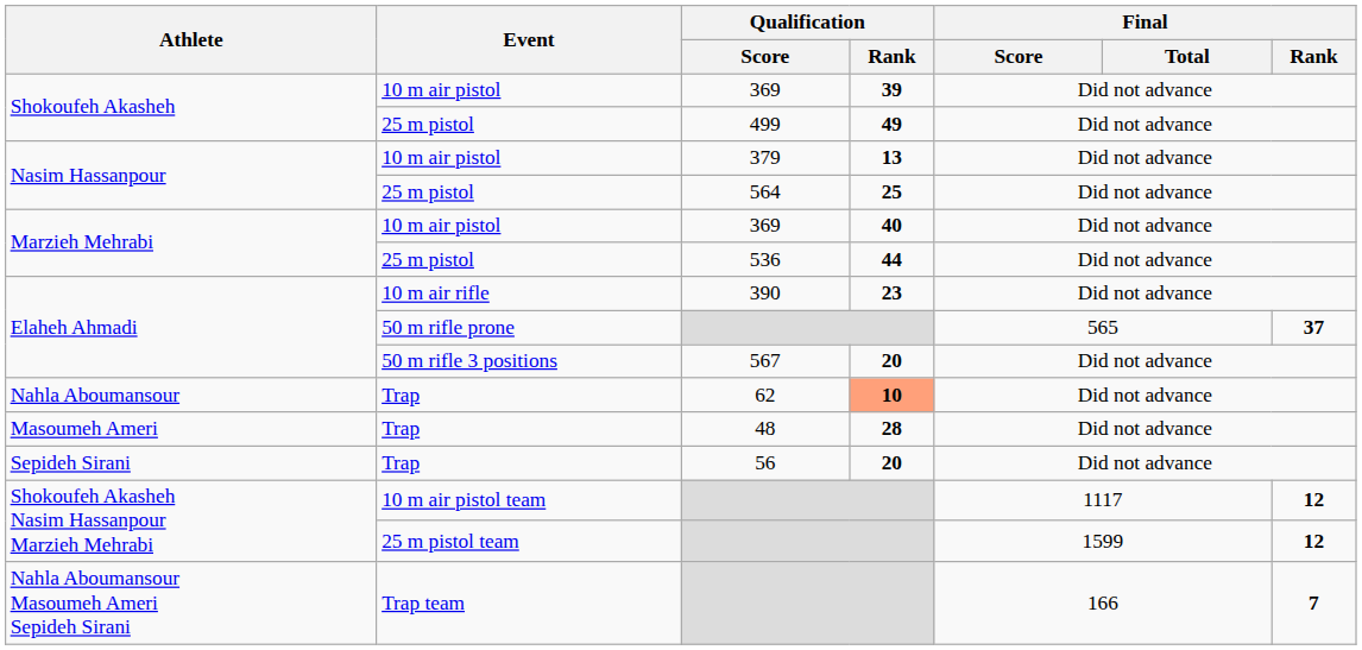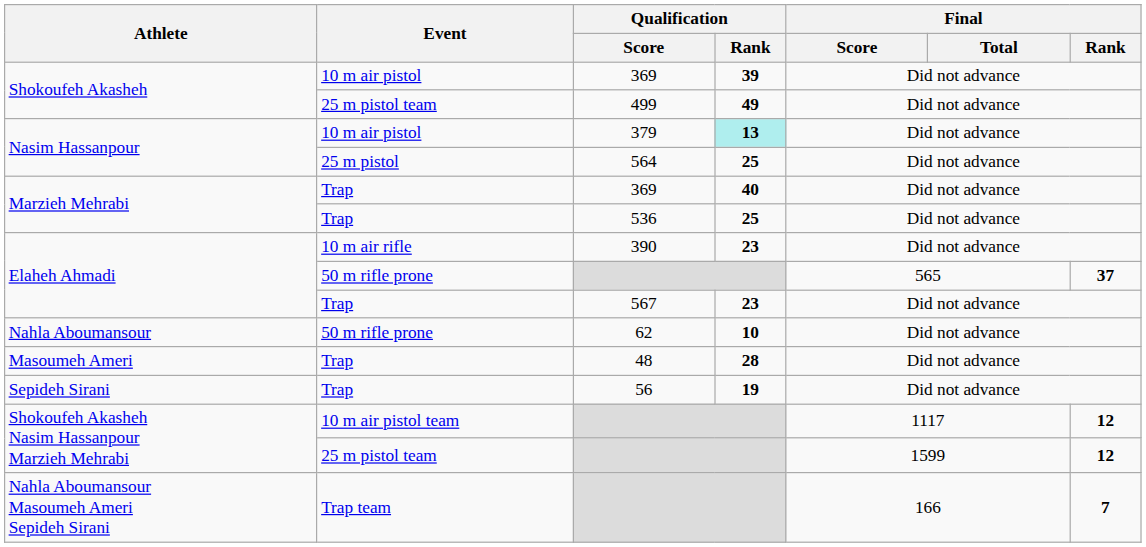 <table class="wikitable" width="75%" style="text-align:center; font-size:90%">
 <tr>
 <th rowspan="2" width="22%">Athlete</th>
 <th rowspan="2" width="18%">Event</th>
 <th colspan="2">Qualification</th>
 <th colspan="3">Final</th>
 </tr>
 <tr>
 <th width="10%">Score</th>
 <th width="5%">Rank</th>
 <th width="10%">Score</th>
 <th width="10%">Total</th>
 <th width="5%">Rank</th>
 </tr>
 <tr>
 <td rowspan="2" align="left"><a href='#'>Shokoufeh Akasheh</a></td>
 <td align="left"><a href='#'>10 m air pistol</a></td>
 <td>369</td>
 <td><strong>39</strong></td>
 <td colspan=3>Did not advance</td>
 </tr>
 <tr>
-<td align="left"><a href='#'>25 m pistol</a></td>
+<td align="left"><a href='#'>25 m pistol team</a></td>
 <td>499</td>
 <td><strong>49</strong></td>
 <td colspan=3>Did not advance</td>
 </tr>
 <tr>
 <td rowspan="2" align="left"><a href='#'>Nasim Hassanpour</a></td>
 <td align="left"><a href='#'>10 m air pistol</a></td>
 <td>379</td>
-<td><strong>13</strong></td>
+<td style="background: paleturquoise;"><strong>13</strong></td>
 <td colspan=3>Did not advance</td>
 </tr>
 <tr>
 <td align="left"><a href='#'>25 m pistol</a></td>
 <td>564</td>
 <td><strong>25</strong></td>
 <td colspan=3>Did not advance</td>
 </tr>
 <tr>
 <td rowspan="2" align="left"><a href='#'>Marzieh Mehrabi</a></td>
-<td align="left"><a href='#'>10 m air pistol</a></td>
+<td align="left"><a href='#'>Trap</a></td>
 <td>369</td>
 <td><strong>40</strong></td>
 <td colspan=3>Did not advance</td>
 </tr>
 <tr>
-<td align="left"><a href='#'>25 m pistol</a></td>
+<td align="left"><a href='#'>Trap</a></td>
 <td>536</td>
-<td><strong>44</strong></td>
+<td><strong>25</strong></td>
 <td colspan=3>Did not advance</td>
 </tr>
 <tr>
 <td rowspan="3" align="left"><a href='#'>Elaheh Ahmadi</a></td>
 <td align="left"><a href='#'>10 m air rifle</a></td>
 <td>390</td>
 <td><strong>23</strong></td>
 <td colspan=3>Did not advance</td>
 </tr>
 <tr>
 <td align="left"><a href='#'>50 m rifle prone</a></td>
 <td colspan=2 bgcolor=#DCDCDC></td>
 <td colspan=2>565</td>
 <td><strong>37</strong></td>
 </tr>
 <tr>
-<td align="left"><a href='#'>50 m rifle 3 positions</a></td>
+<td align="left"><a href='#'>Trap</a></td>
 <td>567</td>
-<td><strong>20</strong></td>
+<td><strong>23</strong></td>
 <td colspan=3>Did not advance</td>
 </tr>
 <tr>
 <td align="left"><a href='#'>Nahla Aboumansour</a></td>
-<td align="left"><a href='#'>Trap</a></td>
+<td align="left"><a href='#'>50 m rifle prone</a></td>
 <td>62</td>
-<td style="background: lightsalmon;"><strong>10</strong></td>
+<td><strong>10</strong></td>
 <td colspan=3>Did not advance</td>
 </tr>
 <tr>
 <td align="left"><a href='#'>Masoumeh Ameri</a></td>
 <td align="left"><a href='#'>Trap</a></td>
 <td>48</td>
 <td><strong>28</strong></td>
 <td colspan=3>Did not advance</td>
 </tr>
 <tr>
 <td align="left"><a href='#'>Sepideh Sirani</a></td>
 <td align="left"><a href='#'>Trap</a></td>
 <td>56</td>
-<td><strong>20</strong></td>
+<td><strong>19</strong></td>
 <td colspan=3>Did not advance</td>
 </tr>
 <tr>
 <td rowspan="2" align="left"><a href='#'>Shokoufeh Akasheh</a><br><a href='#'>Nasim Hassanpour</a><br><a href='#'>Marzieh Mehrabi</a></td>
 <td align="left"><a href='#'>10 m air pistol team</a></td>
 <td colspan=2 bgcolor=#DCDCDC></td>
 <td colspan=2>1117</td>
 <td><strong>12</strong></td>
 </tr>
 <tr>
 <td align="left"><a href='#'>25 m pistol team</a></td>
 <td colspan=2 bgcolor=#DCDCDC></td>
 <td colspan=2>1599</td>
 <td><strong>12</strong></td>
 </tr>
 <tr>
 <td align="left"><a href='#'>Nahla Aboumansour</a><br><a href='#'>Masoumeh Ameri</a><br><a href='#'>Sepideh Sirani</a></td>
 <td align="left"><a href='#'>Trap team</a></td>
 <td colspan=2 bgcolor=#DCDCDC></td>
 <td colspan=2>166</td>
 <td><strong>7</strong></td>
 </tr>
 </table>
